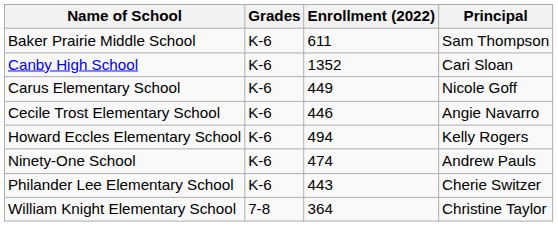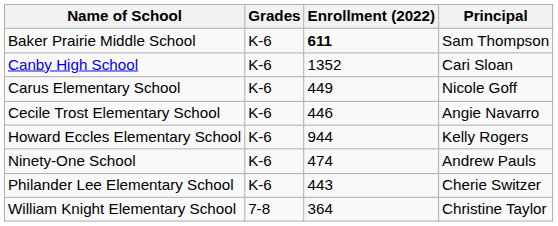 <table class="wikitable sortable">
 <tr>
 <th>Name of School</th>
 <th>Grades</th>
 <th>Enrollment (2022)</th>
 <th>Principal</th>
 </tr>
 <tr>
 <td>Baker Prairie Middle School</td>
 <td>K-6</td>
-<td>611</td>
+<td><strong>611</strong></td>
 <td>Sam Thompson</td>
 </tr>
 <tr>
 <td><a href='#'>Canby High School</a></td>
 <td>K-6</td>
 <td>1352</td>
 <td>Cari Sloan</td>
 </tr>
 <tr>
 <td>Carus Elementary School</td>
 <td>K-6</td>
 <td>449</td>
 <td>Nicole Goff</td>
 </tr>
 <tr>
 <td>Cecile Trost Elementary School</td>
 <td>K-6</td>
 <td>446</td>
 <td>Angie Navarro</td>
 </tr>
 <tr>
 <td>Howard Eccles Elementary School</td>
 <td>K-6</td>
-<td>494</td>
+<td>944</td>
 <td>Kelly Rogers</td>
 </tr>
 <tr>
 <td>Ninety-One School</td>
 <td>K-6</td>
 <td>474</td>
 <td>Andrew Pauls</td>
 </tr>
 <tr>
 <td>Philander Lee Elementary School</td>
 <td>K-6</td>
 <td>443</td>
 <td>Cherie Switzer</td>
 </tr>
 <tr>
 <td>William Knight Elementary School</td>
 <td>7-8</td>
 <td>364</td>
 <td>Christine Taylor</td>
 </tr>
 </table>
